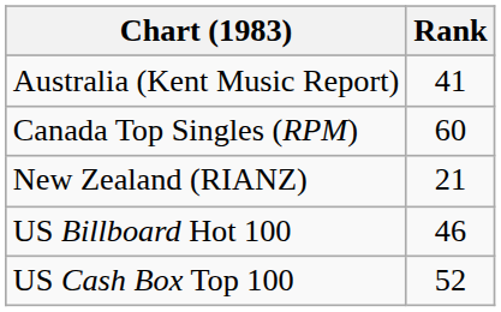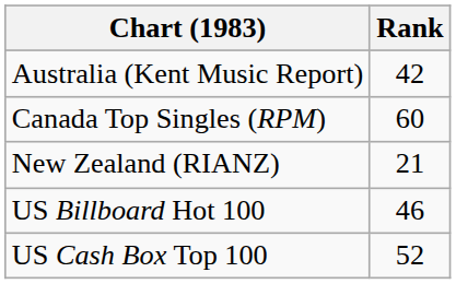 <table class="wikitable sortable" style="float:left">
 <tr>
 <th>Chart (1983)</th>
 <th style="text-align:center;">Rank</th>
 </tr>
 <tr>
 <td>Australia (Kent Music Report)</td>
-<td style="text-align:center;">41</td>
+<td style="text-align:center;">42</td>
 </tr>
 <tr>
 <td>Canada Top Singles (<em>RPM</em>)</td>
 <td style="text-align:center;">60</td>
 </tr>
 <tr>
 <td>New Zealand (RIANZ)</td>
 <td style="text-align: center">21</td>
 </tr>
 <tr>
 <td>US <em>Billboard</em> Hot 100</td>
 <td style="text-align:center;">46</td>
 </tr>
 <tr>
 <td>US <em>Cash Box</em> Top 100</td>
 <td style="text-align:center;">52</td>
 </tr>
 </table>
